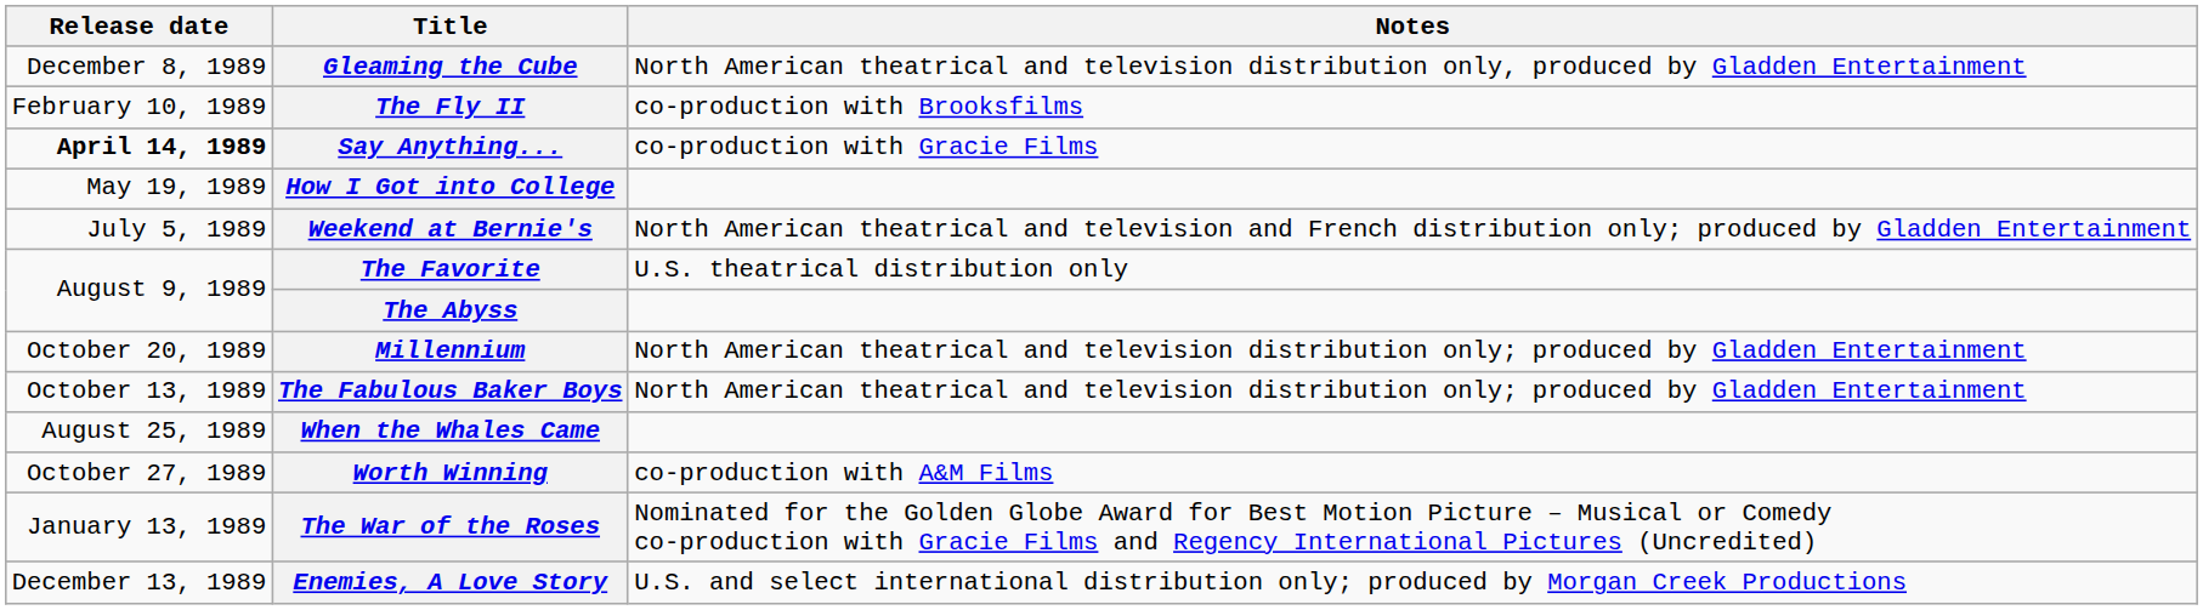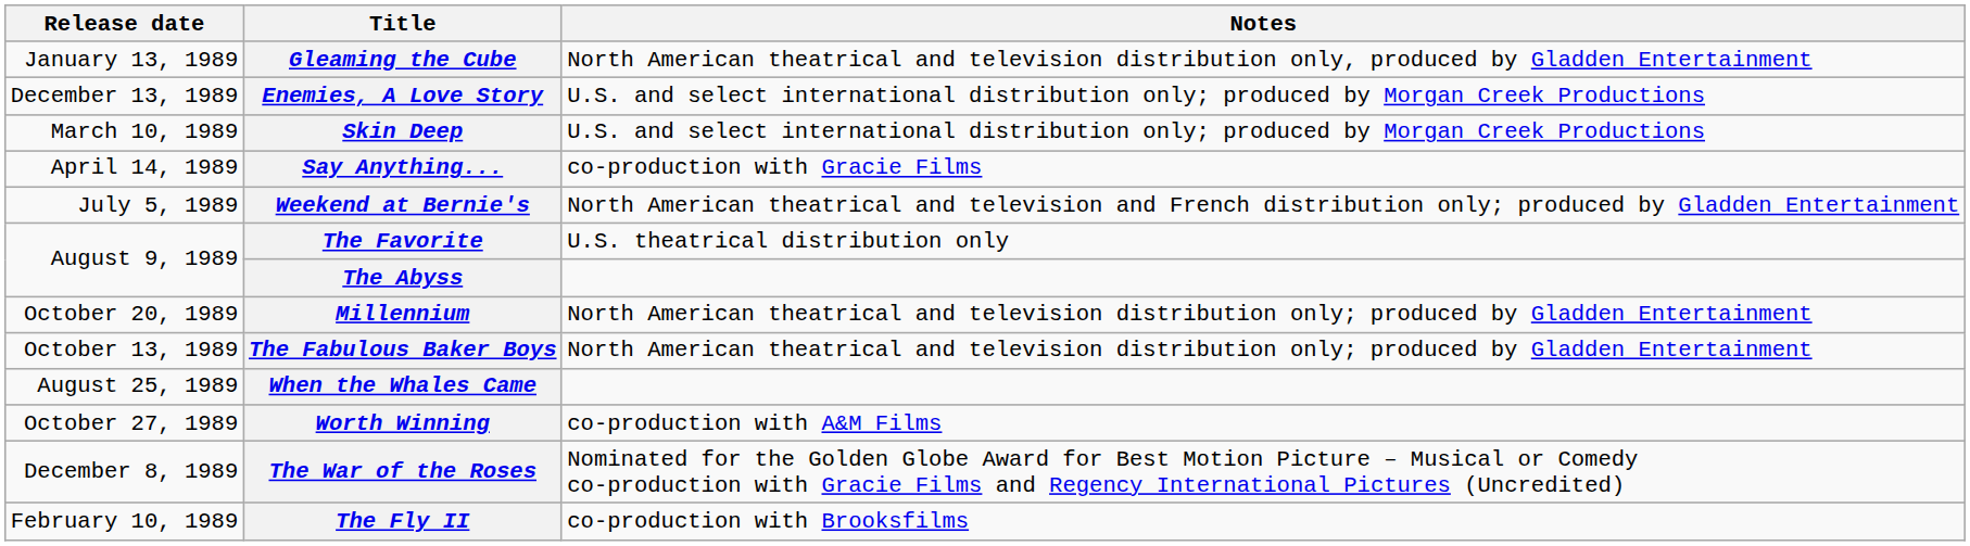 <table class="wikitable plainrowheaders sortable">
 <tr>
 <th scope="col">Release date</th>
 <th scope="col">Title</th>
 <th scope="col" class="unsortable">Notes</th>
 </tr>
 <tr>
-<td style="text-align:right;">December 8, 1989</td>
+<td style="text-align:right;">January 13, 1989</td>
 <th scope="row"><em><a href='#'>Gleaming the Cube</a></em></th>
 <td>North American theatrical and television distribution only, produced by <a href='#'>Gladden Entertainment</a></td>
 </tr>
 <tr>
-<td style="text-align:right;">February 10, 1989</td>
-<th scope="row"><em><a href='#'>The Fly II</a></em></th>
-<td>co-production with <a href='#'>Brooksfilms</a></td>
+<td style="text-align:right;">December 13, 1989</td>
+<th scope="row"><em><a href='#'>Enemies, A Love Story</a></em></th>
+<td>U.S. and select international distribution only; produced by <a href='#'>Morgan Creek Productions</a></td>
 </tr>
 <tr>
-<td style="text-align:right;"><strong>April 14, 1989</strong></td>
+<td style="text-align:right;">March 10, 1989</td>
+<th scope="row"><em><a href='#'>Skin Deep</a></em></th>
+<td>U.S. and select international distribution only; produced by <a href='#'>Morgan Creek Productions</a></td>
+</tr>
+<tr>
+<td style="text-align:right;">April 14, 1989</td>
 <th scope="row"><em><a href='#'>Say Anything...</a></em></th>
 <td>co-production with <a href='#'>Gracie Films</a></td>
-</tr>
-<tr>
-<td style="text-align:right;">May 19, 1989</td>
-<th scope="row"><em><a href='#'>How I Got into College</a></em></th>
-<td></td>
 </tr>
 <tr>
 <td style="text-align:right;">July 5, 1989</td>
 <th scope="row"><em><a href='#'>Weekend at Bernie's</a></em></th>
 <td>North American theatrical and television and French distribution only; produced by <a href='#'>Gladden Entertainment</a></td>
 </tr>
 <tr>
 <td style="text-align:right;" rowspan="2">August 9, 1989</td>
 <th scope="row"><em><a href='#'>The Favorite</a></em></th>
 <td>U.S. theatrical distribution only</td>
 </tr>
 <tr>
 <th scope="row"><em><a href='#'>The Abyss</a></em></th>
 <td></td>
 </tr>
 <tr>
 <td style="text-align:right;">October 20, 1989</td>
 <th scope="row"><em><a href='#'>Millennium</a></em></th>
 <td>North American theatrical and television distribution only; produced by <a href='#'>Gladden Entertainment</a></td>
 </tr>
 <tr>
 <td style="text-align:right;">October 13, 1989</td>
 <th scope="row"><em><a href='#'>The Fabulous Baker Boys</a></em></th>
 <td>North American theatrical and television distribution only; produced by <a href='#'>Gladden Entertainment</a></td>
 </tr>
 <tr>
 <td style="text-align:right;">August 25, 1989</td>
 <th scope="row"><em><a href='#'>When the Whales Came</a></em></th>
 <td></td>
 </tr>
 <tr>
 <td style="text-align:right;">October 27, 1989</td>
 <th scope="row"><em><a href='#'>Worth Winning</a></em></th>
 <td>co-production with <a href='#'>A&M Films</a></td>
 </tr>
 <tr>
-<td style="text-align:right;">January 13, 1989</td>
+<td style="text-align:right;">December 8, 1989</td>
 <th scope="row"><em><a href='#'>The War of the Roses</a></em></th>
 <td>Nominated for the Golden Globe Award for Best Motion Picture – Musical or Comedy<br>co-production with <a href='#'>Gracie Films</a> and <a href='#'>Regency International Pictures</a> (Uncredited)</td>
 </tr>
 <tr>
-<td style="text-align:right;">December 13, 1989</td>
-<th scope="row"><em><a href='#'>Enemies, A Love Story</a></em></th>
-<td>U.S. and select international distribution only; produced by <a href='#'>Morgan Creek Productions</a></td>
+<td style="text-align:right;">February 10, 1989</td>
+<th scope="row"><em><a href='#'>The Fly II</a></em></th>
+<td>co-production with <a href='#'>Brooksfilms</a></td>
 </tr>
 </table>
